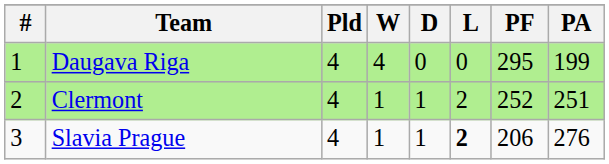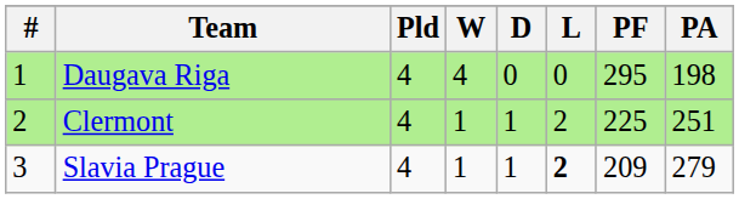 <table class=wikitable>
 <tr align=center>
 </tr>
 <tr>
 <th width=20>#</th>
 <th width=175>Team</th>
 <th width=20>Pld</th>
 <th width=20>W</th>
 <th width=20>D</th>
 <th width=20>L</th>
 <th width=30>PF</th>
 <th width=30>PA</th>
 </tr>
 <tr bgcolor=B0EE90>
 <td>1</td>
 <td align="left"> <a href='#'>Daugava Riga</a></td>
 <td>4</td>
 <td>4</td>
 <td>0</td>
 <td>0</td>
 <td>295</td>
-<td>199</td>
+<td>198</td>
 </tr>
 <tr bgcolor=B0EE90>
 <td>2</td>
 <td align="left"> <a href='#'>Clermont</a></td>
 <td>4</td>
 <td>1</td>
 <td>1</td>
 <td>2</td>
-<td>252</td>
+<td>225</td>
 <td>251</td>
 </tr>
 <tr bgcolor=>
 <td>3</td>
 <td align="left"> <a href='#'>Slavia Prague</a></td>
 <td>4</td>
 <td>1</td>
 <td>1</td>
 <td><strong>2</strong></td>
-<td>206</td>
-<td>276</td>
+<td>209</td>
+<td>279</td>
 </tr>
 </table>
